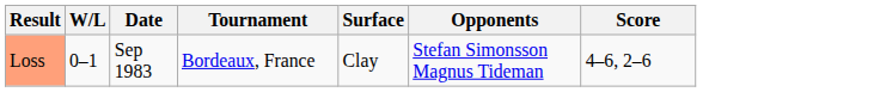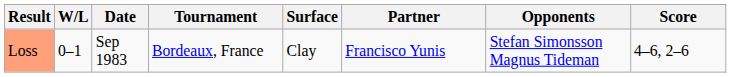 <table class="sortable wikitable">
 <tr>
 <th style="width:40px">Result</th>
 <th style="width:30px" class="unsortable">W/L</th>
 <th style="width:50px">Date</th>
 <th style="width:130px">Tournament</th>
 <th style="width:50px">Surface</th>
+<th style="width:140px">Partner</th>
 <th style="width:140px">Opponents</th>
 <th style="width:90px" class="unsortable">Score</th>
 </tr>
 <tr>
 <td style="background:#ffa07a;">Loss</td>
 <td>0–1</td>
 <td>Sep 1983</td>
 <td><a href='#'>Bordeaux</a>, France</td>
 <td>Clay</td>
+<td> <a href='#'>Francisco Yunis</a></td>
 <td> <a href='#'>Stefan Simonsson</a><br> <a href='#'>Magnus Tideman</a></td>
 <td>4–6, 2–6</td>
 </tr>
 </table>
